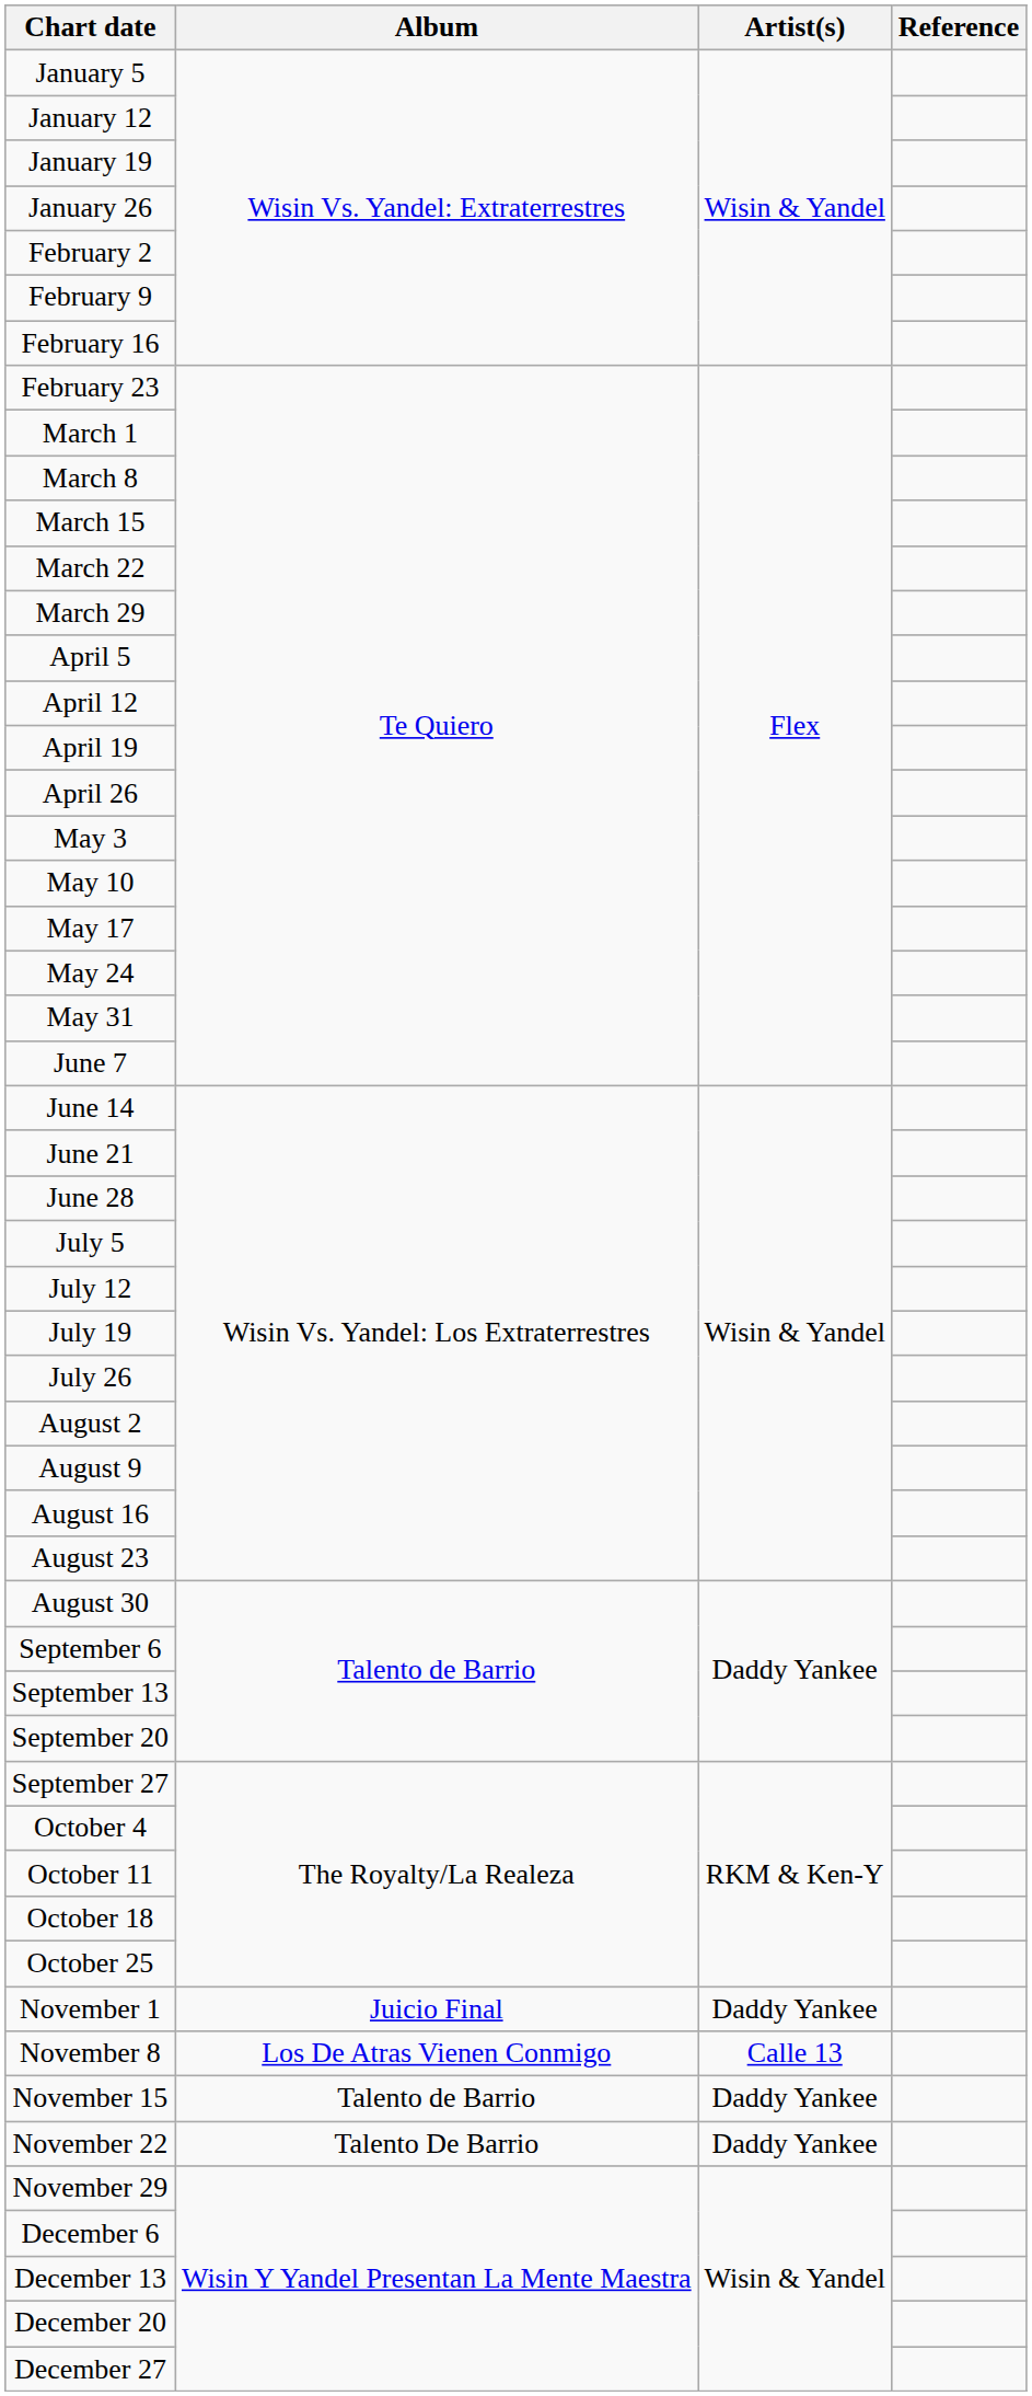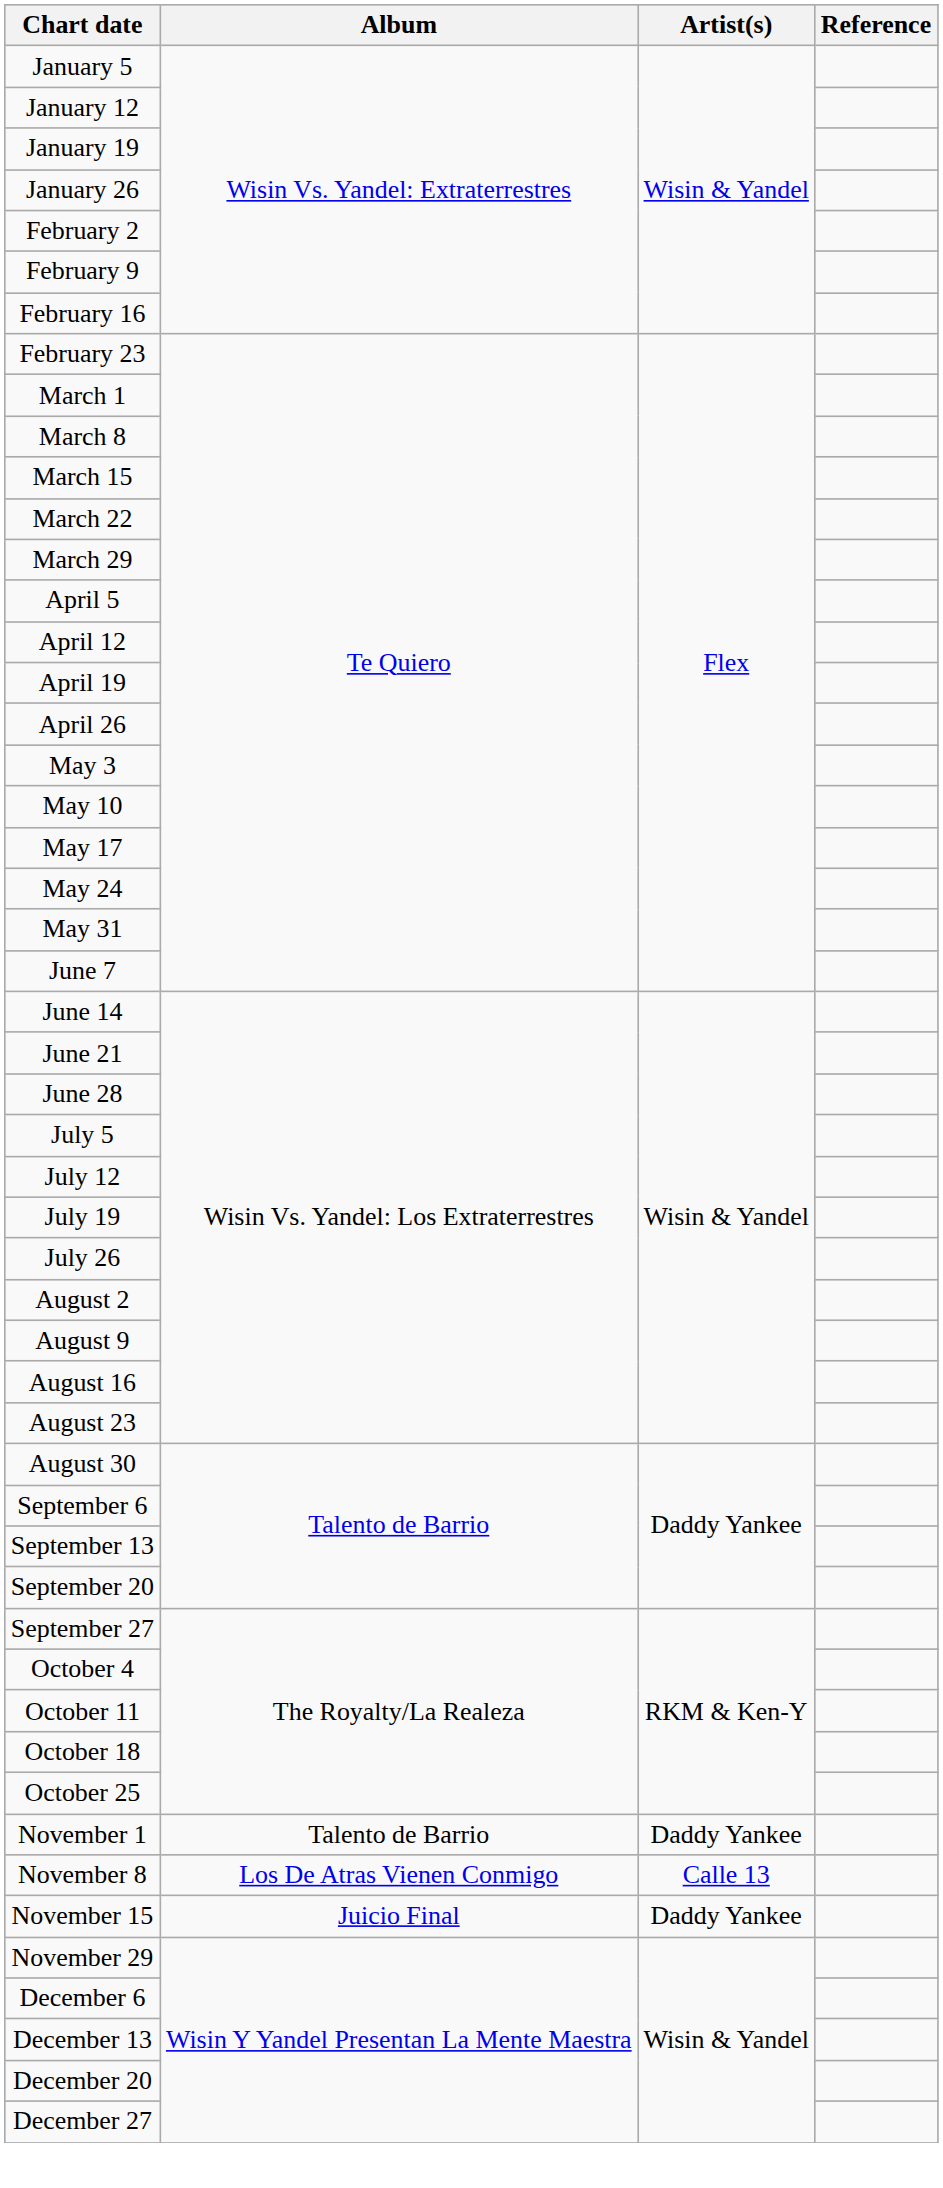 <table class="wikitable" border="1" style="text-align: center">
 <tr>
 <th>Chart date</th>
 <th>Album</th>
 <th>Artist(s)</th>
 <th class="unsortable">Reference</th>
 </tr>
 <tr>
 <td>January 5</td>
 <td rowspan="7"><a href='#'>Wisin Vs. Yandel: Extraterrestres</a></td>
 <td rowspan="7"><a href='#'>Wisin & Yandel</a></td>
 <td></td>
 </tr>
 <tr>
 <td>January 12</td>
 <td></td>
 </tr>
 <tr>
 <td>January 19</td>
 <td></td>
 </tr>
 <tr>
 <td>January 26</td>
 <td></td>
 </tr>
 <tr>
 <td>February 2</td>
 <td></td>
 </tr>
 <tr>
 <td>February 9</td>
 <td></td>
 </tr>
 <tr>
 <td>February 16</td>
 <td></td>
 </tr>
 <tr>
 <td>February 23</td>
 <td rowspan="16"><a href='#'>Te Quiero</a></td>
 <td rowspan="16"><a href='#'>Flex</a></td>
 <td></td>
 </tr>
 <tr>
 <td>March 1</td>
 <td></td>
 </tr>
 <tr>
 <td>March 8</td>
 <td></td>
 </tr>
 <tr>
 <td>March 15</td>
 <td></td>
 </tr>
 <tr>
 <td>March 22</td>
 <td></td>
 </tr>
 <tr>
 <td>March 29</td>
 <td></td>
 </tr>
 <tr>
 <td>April 5</td>
 <td></td>
 </tr>
 <tr>
 <td>April 12</td>
 <td></td>
 </tr>
 <tr>
 <td>April 19</td>
 <td></td>
 </tr>
 <tr>
 <td>April 26</td>
 <td></td>
 </tr>
 <tr>
 <td>May 3</td>
 <td></td>
 </tr>
 <tr>
 <td>May 10</td>
 <td></td>
 </tr>
 <tr>
 <td>May 17</td>
 <td></td>
 </tr>
 <tr>
 <td>May 24</td>
 <td></td>
 </tr>
 <tr>
 <td>May 31</td>
 <td></td>
 </tr>
 <tr>
 <td>June 7</td>
 <td></td>
 </tr>
 <tr>
 <td>June 14</td>
 <td rowspan="11">Wisin Vs. Yandel: Los Extraterrestres</td>
 <td rowspan="11">Wisin & Yandel</td>
 <td></td>
 </tr>
 <tr>
 <td>June 21</td>
 <td></td>
 </tr>
 <tr>
 <td>June 28</td>
 <td></td>
 </tr>
 <tr>
 <td>July 5</td>
 <td></td>
 </tr>
 <tr>
 <td>July 12</td>
 <td></td>
 </tr>
 <tr>
 <td>July 19</td>
 <td></td>
 </tr>
 <tr>
 <td>July 26</td>
 <td></td>
 </tr>
 <tr>
 <td>August 2</td>
 <td></td>
 </tr>
 <tr>
 <td>August 9</td>
 <td></td>
 </tr>
 <tr>
 <td>August 16</td>
 <td></td>
 </tr>
 <tr>
 <td>August 23</td>
 <td></td>
 </tr>
 <tr>
 <td>August 30</td>
 <td rowspan="4"><a href='#'>Talento de Barrio</a></td>
 <td rowspan="4">Daddy Yankee</td>
 <td></td>
 </tr>
 <tr>
 <td>September 6</td>
 <td></td>
 </tr>
 <tr>
 <td>September 13</td>
 <td></td>
 </tr>
 <tr>
 <td>September 20</td>
 <td></td>
 </tr>
 <tr>
 <td>September 27</td>
 <td rowspan="5">The Royalty/La Realeza</td>
 <td rowspan="5">RKM & Ken-Y</td>
 <td></td>
 </tr>
 <tr>
 <td>October 4</td>
 <td></td>
 </tr>
 <tr>
 <td>October 11</td>
 <td></td>
 </tr>
 <tr>
 <td>October 18</td>
 <td></td>
 </tr>
 <tr>
 <td>October 25</td>
 <td></td>
 </tr>
 <tr>
 <td>November 1</td>
-<td><a href='#'>Juicio Final</a></td>
+<td>Talento de Barrio</td>
 <td>Daddy Yankee</td>
 <td></td>
 </tr>
 <tr>
 <td>November 8</td>
 <td><a href='#'>Los De Atras Vienen Conmigo</a></td>
 <td><a href='#'>Calle 13</a></td>
 <td></td>
 </tr>
 <tr>
 <td>November 15</td>
-<td>Talento de Barrio</td>
-<td>Daddy Yankee</td>
-<td></td>
-</tr>
-<tr>
-<td>November 22</td>
-<td>Talento De Barrio</td>
+<td><a href='#'>Juicio Final</a></td>
 <td>Daddy Yankee</td>
 <td></td>
 </tr>
 <tr>
 <td>November 29</td>
 <td rowspan="5"><a href='#'>Wisin Y Yandel Presentan La Mente Maestra</a></td>
 <td rowspan="5">Wisin & Yandel</td>
 <td></td>
 </tr>
 <tr>
 <td>December 6</td>
 <td></td>
 </tr>
 <tr>
 <td>December 13</td>
 <td></td>
 </tr>
 <tr>
 <td>December 20</td>
 <td></td>
 </tr>
 <tr>
 <td>December 27</td>
 <td></td>
 </tr>
 <tr>
 </tr>
 </table>
